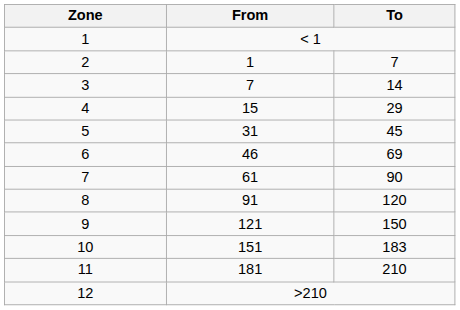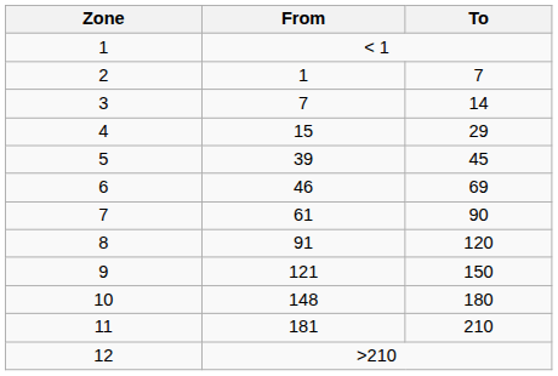 <table class="wikitable"  style="text-align:center; width:25%;">
 <tr>
 <th>Zone</th>
 <th>From</th>
 <th>To</th>
 </tr>
 <tr>
 <td>1</td>
 <td colspan="2">< 1</td>
 </tr>
 <tr>
 <td>2</td>
 <td>1</td>
 <td>7</td>
 </tr>
 <tr>
 <td>3</td>
 <td>7</td>
 <td>14</td>
 </tr>
 <tr>
 <td>4</td>
 <td>15</td>
 <td>29</td>
 </tr>
 <tr>
 <td>5</td>
-<td>31</td>
+<td>39</td>
 <td>45</td>
 </tr>
 <tr>
 <td>6</td>
 <td>46</td>
 <td>69</td>
 </tr>
 <tr>
 <td>7</td>
 <td>61</td>
 <td>90</td>
 </tr>
 <tr>
 <td>8</td>
 <td>91</td>
 <td>120</td>
 </tr>
 <tr>
 <td>9</td>
 <td>121</td>
 <td>150</td>
 </tr>
 <tr>
 <td>10</td>
-<td>151</td>
-<td>183</td>
+<td>148</td>
+<td>180</td>
 </tr>
 <tr>
 <td>11</td>
 <td>181</td>
 <td>210</td>
 </tr>
 <tr>
 <td>12</td>
 <td colspan="2">>210</td>
 </tr>
 </table>
